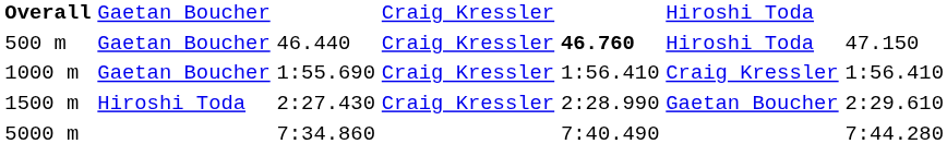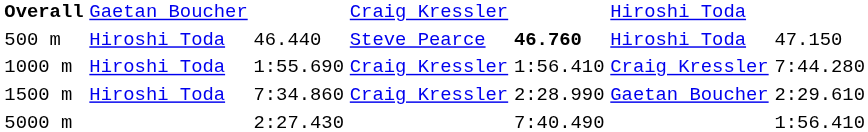 <table>
 <tr>
 <td><strong>Overall</strong></td>
 <td><a href='#'>Gaetan Boucher</a> <br> </td>
 <td></td>
 <td><a href='#'>Craig Kressler</a> <br> </td>
 <td></td>
 <td><a href='#'>Hiroshi Toda</a> <br> </td>
 <td></td>
 </tr>
 <tr>
 <td>500 m</td>
-<td><a href='#'>Gaetan Boucher</a> <br> </td>
+<td><a href='#'>Hiroshi Toda</a> <br> </td>
 <td>46.440</td>
-<td><a href='#'>Craig Kressler</a> <br> </td>
+<td><a href='#'>Steve Pearce</a> <br> </td>
 <td><strong>46.760</strong></td>
 <td><a href='#'>Hiroshi Toda</a> <br> </td>
 <td>47.150</td>
 </tr>
 <tr>
 <td>1000 m</td>
-<td><a href='#'>Gaetan Boucher</a> <br> </td>
+<td><a href='#'>Hiroshi Toda</a> <br> </td>
 <td>1:55.690</td>
 <td><a href='#'>Craig Kressler</a> <br> </td>
 <td>1:56.410</td>
 <td><a href='#'>Craig Kressler</a> <br> </td>
-<td>1:56.410</td>
+<td>7:44.280</td>
 </tr>
 <tr>
 <td>1500 m</td>
 <td><a href='#'>Hiroshi Toda</a> <br> </td>
-<td>2:27.430</td>
+<td>7:34.860</td>
 <td><a href='#'>Craig Kressler</a> <br> </td>
 <td>2:28.990</td>
 <td><a href='#'>Gaetan Boucher</a> <br> </td>
 <td>2:29.610</td>
 </tr>
 <tr>
 <td>5000 m</td>
 <td></td>
-<td>7:34.860</td>
+<td>2:27.430</td>
 <td></td>
 <td>7:40.490</td>
 <td></td>
-<td>7:44.280</td>
+<td>1:56.410</td>
 </tr>
 </table>
